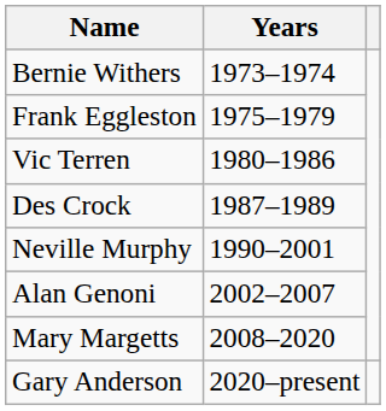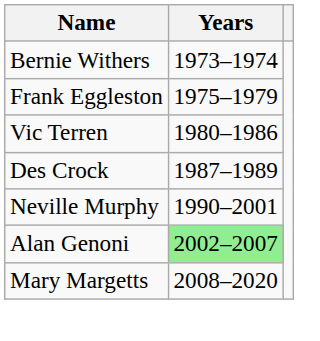 <table class="wikitable">
 <tr>
 <th>Name</th>
 <th>Years</th>
 <th></th>
 </tr>
 <tr>
 <td>Bernie Withers</td>
 <td>1973–1974</td>
 <td rowspan="7"></td>
 </tr>
 <tr>
 <td>Frank Eggleston</td>
 <td>1975–1979</td>
 </tr>
 <tr>
 <td>Vic Terren</td>
 <td>1980–1986</td>
 </tr>
 <tr>
 <td>Des Crock</td>
 <td>1987–1989</td>
 </tr>
 <tr>
 <td>Neville Murphy</td>
 <td>1990–2001</td>
 </tr>
 <tr>
 <td>Alan Genoni</td>
-<td>2002–2007</td>
+<td style="background: lightgreen;">2002–2007</td>
 </tr>
 <tr>
 <td>Mary Margetts</td>
 <td>2008–2020</td>
 </tr>
-<tr>
-<td>Gary Anderson</td>
-<td>2020–present</td>
-<td></td>
-</tr>
 </table>
